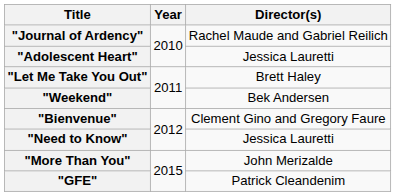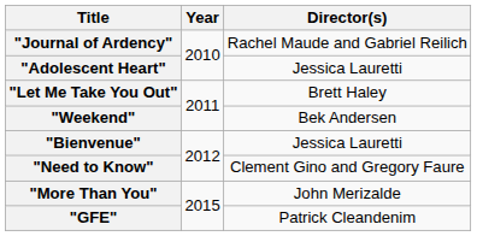 <table class="wikitable plainrowheaders" style="text-align:center;">
 <tr>
 <th scope="col">Title</th>
 <th scope="col">Year</th>
 <th scope="col">Director(s)</th>
 </tr>
 <tr>
 <th scope="row">"Journal of Ardency"</th>
 <td rowspan="2">2010</td>
 <td>Rachel Maude and Gabriel Reilich</td>
 </tr>
 <tr>
 <th scope="row">"Adolescent Heart"</th>
 <td>Jessica Lauretti</td>
 </tr>
 <tr>
 <th scope="row">"Let Me Take You Out"</th>
 <td rowspan="2">2011</td>
 <td>Brett Haley</td>
 </tr>
 <tr>
 <th scope="row">"Weekend"</th>
 <td>Bek Andersen</td>
 </tr>
 <tr>
 <th scope="row">"Bienvenue"</th>
 <td rowspan="2">2012</td>
-<td>Clement Gino and Gregory Faure</td>
+<td>Jessica Lauretti</td>
 </tr>
 <tr>
 <th scope="row">"Need to Know"</th>
-<td>Jessica Lauretti</td>
+<td>Clement Gino and Gregory Faure</td>
 </tr>
 <tr>
 <th scope="row">"More Than You"</th>
 <td rowspan="2">2015</td>
 <td>John Merizalde</td>
 </tr>
 <tr>
 <th scope="row">"GFE"</th>
 <td>Patrick Cleandenim</td>
 </tr>
 </table>
